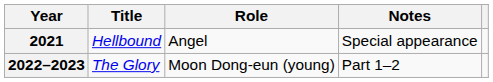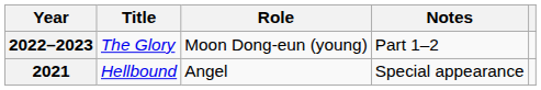 <table class="wikitable plainrowheaders sortable">
 <tr>
 <th scope="col">Year</th>
 <th scope="col">Title</th>
 <th scope="col">Role</th>
 <th scope="col">Notes</th>
 <th scope="col" class="unsortable"></th>
 </tr>
 <tr>
+<th scope="row">2022–2023</th>
+<td><em><a href='#'>The Glory</a></em></td>
+<td>Moon Dong-eun (young)</td>
+<td>Part 1–2</td>
+<td style="text-align:center"></td>
+</tr>
+<tr>
 <th scope="row">2021</th>
 <td><em><a href='#'>Hellbound</a></em></td>
 <td>Angel</td>
 <td>Special appearance</td>
 <td style="text-align:center"></td>
 </tr>
-<tr>
-<th scope="row">2022–2023</th>
-<td><em><a href='#'>The Glory</a></em></td>
-<td>Moon Dong-eun (young)</td>
-<td>Part 1–2</td>
-<td style="text-align:center"></td>
-</tr>
 </table>
